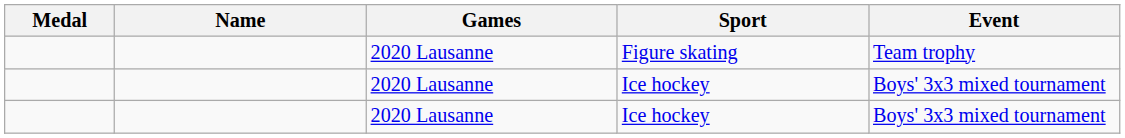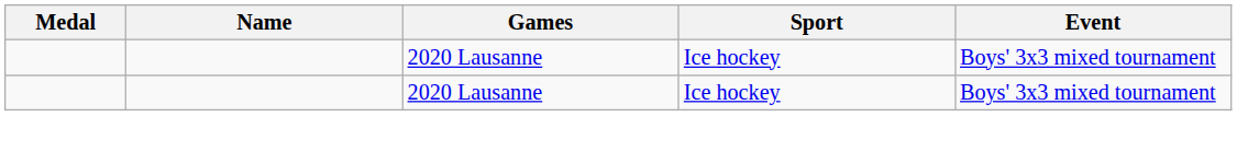 <table class="wikitable sortable">
 <tr>
 <th style="width:5em">Medal</th>
 <th style="width:12em">Name</th>
 <th style="width:12em">Games</th>
 <th style="width:12em">Sport</th>
 <th style="width:12em">Event</th>
-</tr>
-<tr>
-<td></td>
-<td></td>
-<td> <a href='#'>2020 Lausanne</a></td>
-<td> <a href='#'>Figure skating</a></td>
-<td><a href='#'>Team trophy</a></td>
 </tr>
 <tr>
 <td></td>
 <td></td>
 <td> <a href='#'>2020 Lausanne</a></td>
 <td> <a href='#'>Ice hockey</a></td>
 <td><a href='#'>Boys' 3x3 mixed tournament</a></td>
 </tr>
 <tr>
 <td></td>
 <td></td>
 <td> <a href='#'>2020 Lausanne</a></td>
 <td> <a href='#'>Ice hockey</a></td>
 <td><a href='#'>Boys' 3x3 mixed tournament</a></td>
 </tr>
 </table>
